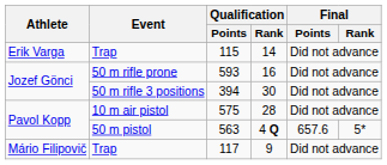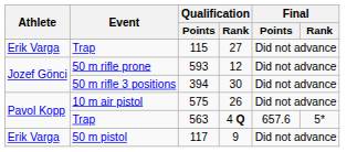 <table class="wikitable" style="font-size:90%">
 <tr>
 <th rowspan="2">Athlete</th>
 <th rowspan="2">Event</th>
 <th colspan=2>Qualification</th>
 <th colspan=2>Final</th>
 </tr>
 <tr style="font-size:95%">
 <th>Points</th>
 <th>Rank</th>
 <th>Points</th>
 <th>Rank</th>
 </tr>
 <tr align=center>
 <td align=left><a href='#'>Erik Varga</a></td>
 <td align=left><a href='#'>Trap</a></td>
 <td>115</td>
-<td>14</td>
+<td>27</td>
 <td colspan=2>Did not advance</td>
 </tr>
 <tr align=center>
 <td align=left rowspan=2><a href='#'>Jozef Gönci</a></td>
 <td align=left><a href='#'>50 m rifle prone</a></td>
 <td>593</td>
-<td>16</td>
+<td>12</td>
 <td colspan=2>Did not advance</td>
 </tr>
 <tr align=center>
 <td align=left><a href='#'>50 m rifle 3 positions</a></td>
 <td>394</td>
 <td>30</td>
 <td colspan=2>Did not advance</td>
 </tr>
 <tr align=center>
 <td align=left rowspan=2><a href='#'>Pavol Kopp</a></td>
 <td align=left><a href='#'>10 m air pistol</a></td>
 <td>575</td>
-<td>28</td>
+<td>26</td>
 <td colspan=2>Did not advance</td>
 </tr>
 <tr align=center>
-<td align=left><a href='#'>50 m pistol</a></td>
+<td align=left><a href='#'>Trap</a></td>
 <td>563</td>
 <td>4 <strong>Q</strong></td>
 <td>657.6</td>
 <td>5*</td>
 </tr>
 <tr align=center>
-<td align=left><a href='#'>Mário Filipovič</a></td>
-<td align=left><a href='#'>Trap</a></td>
+<td align=left><a href='#'>Erik Varga</a></td>
+<td align=left><a href='#'>50 m pistol</a></td>
 <td>117</td>
 <td>9</td>
 <td colspan=2>Did not advance</td>
 </tr>
 </table>
